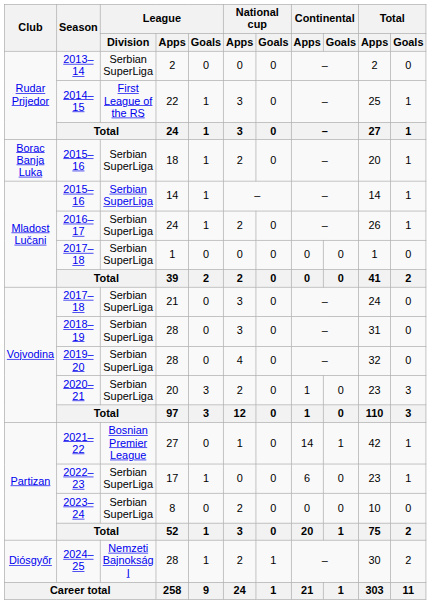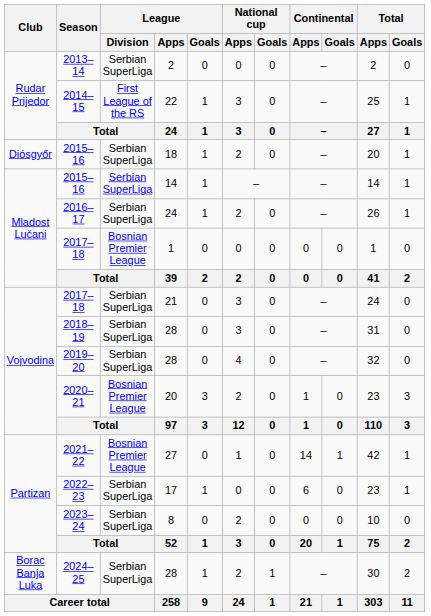 <table class="wikitable" style="text-align:center">
 <tr>
 <th rowspan=2>Club</th>
 <th rowspan=2>Season</th>
 <th colspan=3>League</th>
 <th colspan=2>National cup</th>
 <th colspan=2>Continental</th>
 <th colspan=2>Total</th>
 </tr>
 <tr>
 <th>Division</th>
 <th>Apps</th>
 <th>Goals</th>
 <th>Apps</th>
 <th>Goals</th>
 <th>Apps</th>
 <th>Goals</th>
 <th>Apps</th>
 <th>Goals</th>
 </tr>
 <tr>
 <td rowspan=3><a href='#'>Rudar Prijedor</a></td>
 <td><a href='#'>2013–14</a></td>
 <td>Serbian SuperLiga</td>
 <td>2</td>
 <td>0</td>
 <td>0</td>
 <td>0</td>
 <td colspan=2>–</td>
 <td>2</td>
 <td>0</td>
 </tr>
 <tr>
 <td><a href='#'>2014–15</a></td>
 <td><a href='#'>First League of the RS</a></td>
 <td>22</td>
 <td>1</td>
 <td>3</td>
 <td>0</td>
 <td colspan=2>–</td>
 <td>25</td>
 <td>1</td>
 </tr>
 <tr>
 <th colspan=2>Total</th>
 <th>24</th>
 <th>1</th>
 <th>3</th>
 <th>0</th>
 <th colspan=2>–</th>
 <th>27</th>
 <th>1</th>
 </tr>
 <tr>
-<td><a href='#'>Borac Banja Luka</a></td>
+<td><a href='#'>Diósgyőr</a></td>
 <td><a href='#'>2015–16</a></td>
 <td>Serbian SuperLiga</td>
 <td>18</td>
 <td>1</td>
 <td>2</td>
 <td>0</td>
 <td colspan=2>–</td>
 <td>20</td>
 <td>1</td>
 </tr>
 <tr>
 <td rowspan=4><a href='#'>Mladost Lučani</a></td>
 <td><a href='#'>2015–16</a></td>
 <td><a href='#'>Serbian SuperLiga</a></td>
 <td>14</td>
 <td>1</td>
 <td colspan=2>–</td>
 <td colspan=2>–</td>
 <td>14</td>
 <td>1</td>
 </tr>
 <tr>
 <td><a href='#'>2016–17</a></td>
 <td>Serbian SuperLiga</td>
 <td>24</td>
 <td>1</td>
 <td>2</td>
 <td>0</td>
 <td colspan=2>–</td>
 <td>26</td>
 <td>1</td>
 </tr>
 <tr>
 <td><a href='#'>2017–18</a></td>
-<td>Serbian SuperLiga</td>
+<td><a href='#'>Bosnian Premier League</a></td>
 <td>1</td>
 <td>0</td>
 <td>0</td>
 <td>0</td>
 <td>0</td>
 <td>0</td>
 <td>1</td>
 <td>0</td>
 </tr>
 <tr>
 <th colspan=2>Total</th>
 <th>39</th>
 <th>2</th>
 <th>2</th>
 <th>0</th>
 <th>0</th>
 <th>0</th>
 <th>41</th>
 <th>2</th>
 </tr>
 <tr>
 <td rowspan=5><a href='#'>Vojvodina</a></td>
 <td><a href='#'>2017–18</a></td>
 <td>Serbian SuperLiga</td>
 <td>21</td>
 <td>0</td>
 <td>3</td>
 <td>0</td>
 <td colspan=2>–</td>
 <td>24</td>
 <td>0</td>
 </tr>
 <tr>
 <td><a href='#'>2018–19</a></td>
 <td>Serbian SuperLiga</td>
 <td>28</td>
 <td>0</td>
 <td>3</td>
 <td>0</td>
 <td colspan=2>–</td>
 <td>31</td>
 <td>0</td>
 </tr>
 <tr>
 <td><a href='#'>2019–20</a></td>
 <td>Serbian SuperLiga</td>
 <td>28</td>
 <td>0</td>
 <td>4</td>
 <td>0</td>
 <td colspan=2>–</td>
 <td>32</td>
 <td>0</td>
 </tr>
 <tr>
 <td><a href='#'>2020–21</a></td>
-<td>Serbian SuperLiga</td>
+<td><a href='#'>Bosnian Premier League</a></td>
 <td>20</td>
 <td>3</td>
 <td>2</td>
 <td>0</td>
 <td>1</td>
 <td>0</td>
 <td>23</td>
 <td>3</td>
 </tr>
 <tr>
 <th colspan=2>Total</th>
 <th>97</th>
 <th>3</th>
 <th>12</th>
 <th>0</th>
 <th>1</th>
 <th>0</th>
 <th>110</th>
 <th>3</th>
 </tr>
 <tr>
 <td rowspan=4><a href='#'>Partizan</a></td>
 <td><a href='#'>2021–22</a></td>
 <td><a href='#'>Bosnian Premier League</a></td>
 <td>27</td>
 <td>0</td>
 <td>1</td>
 <td>0</td>
 <td>14</td>
 <td>1</td>
 <td>42</td>
 <td>1</td>
 </tr>
 <tr>
 <td><a href='#'>2022–23</a></td>
 <td>Serbian SuperLiga</td>
 <td>17</td>
 <td>1</td>
 <td>0</td>
 <td>0</td>
 <td>6</td>
 <td>0</td>
 <td>23</td>
 <td>1</td>
 </tr>
 <tr>
 <td><a href='#'>2023–24</a></td>
 <td>Serbian SuperLiga</td>
 <td>8</td>
 <td>0</td>
 <td>2</td>
 <td>0</td>
 <td>0</td>
 <td>0</td>
 <td>10</td>
 <td>0</td>
 </tr>
 <tr>
 <th colspan=2>Total</th>
 <th>52</th>
 <th>1</th>
 <th>3</th>
 <th>0</th>
 <th>20</th>
 <th>1</th>
 <th>75</th>
 <th>2</th>
 </tr>
 <tr>
-<td><a href='#'>Diósgyőr</a></td>
+<td><a href='#'>Borac Banja Luka</a></td>
 <td><a href='#'>2024–25</a></td>
-<td><a href='#'>Nemzeti Bajnokság I</a></td>
+<td>Serbian SuperLiga</td>
 <td>28</td>
 <td>1</td>
 <td>2</td>
 <td>1</td>
 <td colspan=2>–</td>
 <td>30</td>
 <td>2</td>
 </tr>
 <tr>
 <th colspan=3>Career total</th>
 <th>258</th>
 <th>9</th>
 <th>24</th>
 <th>1</th>
 <th>21</th>
 <th>1</th>
 <th>303</th>
 <th>11</th>
 </tr>
 </table>
